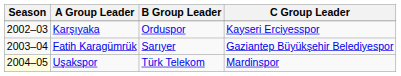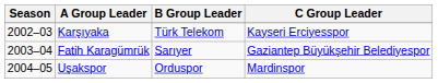 <table class="wikitable" style="text-align:left;">
 <tr>
 <th>Season</th>
 <th>A Group Leader</th>
 <th>B Group Leader</th>
 <th>C Group Leader</th>
 </tr>
 <tr bgcolor="#efefef">
 </tr>
 <tr>
 <td>2002–03</td>
 <td><a href='#'>Karşıyaka</a></td>
-<td><a href='#'>Orduspor</a></td>
+<td><a href='#'>Türk Telekom</a></td>
 <td><a href='#'>Kayseri Erciyesspor</a></td>
 </tr>
 <tr>
 <td>2003–04</td>
 <td><a href='#'>Fatih Karagümrük</a></td>
 <td><a href='#'>Sarıyer</a></td>
 <td><a href='#'>Gaziantep Büyükşehir Belediyespor</a></td>
 </tr>
 <tr>
-<td style="background: lightyellow;">2004–05</td>
+<td>2004–05</td>
 <td><a href='#'>Uşakspor</a></td>
-<td><a href='#'>Türk Telekom</a></td>
+<td><a href='#'>Orduspor</a></td>
 <td><a href='#'>Mardinspor</a></td>
 </tr>
 </table>
